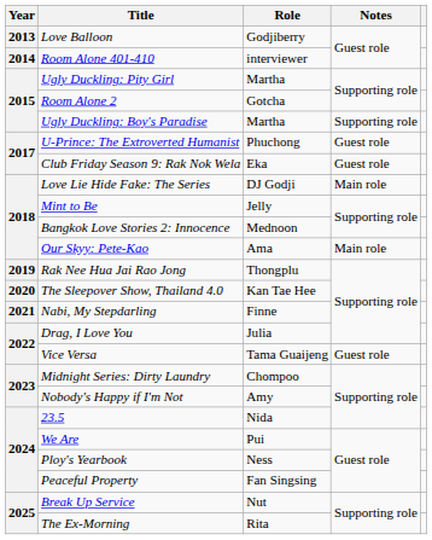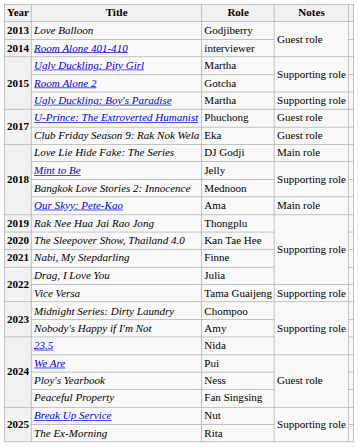 <table class="wikitable sortable plainrowheaders">
 <tr>
 <th scope="col">Year</th>
 <th scope="col">Title</th>
 <th scope="col">Role</th>
 <th scope="col" class="unsortable">Notes</th>
 <th scope="col" class="unsortable"></th>
 </tr>
 <tr>
 <th scope="row">2013</th>
 <td><em>Love Balloon</em></td>
 <td>Godjiberry</td>
 <td rowspan="2">Guest role</td>
 <td style="text-align: center;"></td>
 </tr>
 <tr>
 <th scope="row">2014</th>
 <td><em><a href='#'>Room Alone 401-410</a></em></td>
 <td>interviewer</td>
 <td style="text-align: center;"></td>
 </tr>
 <tr>
 <th scope="row" rowspan="3">2015</th>
 <td><em><a href='#'>Ugly Duckling: Pity Girl</a></em></td>
 <td>Martha</td>
 <td rowspan="2">Supporting role</td>
 <td style="text-align: center;"></td>
 </tr>
 <tr>
 <td><em><a href='#'>Room Alone 2</a></em></td>
 <td>Gotcha</td>
 <td style="text-align: center;"></td>
 </tr>
 <tr>
 <td><em><a href='#'>Ugly Duckling: Boy's Paradise</a></em></td>
 <td>Martha</td>
 <td>Supporting role</td>
 <td style="text-align: center;"></td>
 </tr>
 <tr>
 <th scope="row" rowspan="2">2017</th>
 <td><em><a href='#'>U-Prince: The Extroverted Humanist</a></em></td>
 <td>Phuchong</td>
 <td>Guest role</td>
 <td style="text-align: center;"></td>
 </tr>
 <tr>
 <td><em>Club Friday Season 9: Rak Nok Wela</em></td>
 <td>Eka</td>
 <td>Guest role</td>
 <td style="text-align: center;"></td>
 </tr>
 <tr>
 <th scope="row" rowspan="4">2018</th>
 <td><em>Love Lie Hide Fake: The Series</em></td>
 <td>DJ Godji</td>
 <td>Main role</td>
 <td style="text-align: center;"></td>
 </tr>
 <tr>
 <td><em><a href='#'>Mint to Be</a></em></td>
 <td>Jelly</td>
 <td rowspan="2">Supporting role</td>
 <td style="text-align: center;"></td>
 </tr>
 <tr>
 <td><em>Bangkok Love Stories 2: Innocence</em></td>
 <td>Mednoon</td>
 <td style="text-align: center;"></td>
 </tr>
 <tr>
 <td><em><a href='#'>Our Skyy: Pete-Kao</a></em></td>
 <td>Ama</td>
 <td>Main role</td>
 <td style="text-align: center;"></td>
 </tr>
 <tr>
 <th scope="row">2019</th>
 <td><em>Rak Nee Hua Jai Rao Jong</em></td>
 <td>Thongplu</td>
 <td rowspan="4">Supporting role</td>
 <td style="text-align: center;"></td>
 </tr>
 <tr>
 <th scope="row">2020</th>
 <td><em>The Sleepover Show, Thailand 4.0</em></td>
 <td>Kan Tae Hee</td>
 <td style="text-align: center;"></td>
 </tr>
 <tr>
 <th scope="row">2021</th>
 <td><em>Nabi, My Stepdarling</em></td>
 <td>Finne</td>
 <td style="text-align: center;"></td>
 </tr>
 <tr>
 <th scope="row" rowspan="2">2022</th>
 <td><em>Drag, I Love You</em></td>
 <td>Julia</td>
 <td style="text-align: center;"></td>
 </tr>
 <tr>
 <td><em>Vice Versa</em></td>
 <td>Tama Guaijeng</td>
-<td>Guest role</td>
+<td>Supporting role</td>
 <td style="text-align: center;"></td>
 </tr>
 <tr>
 <th scope="row" rowspan="2">2023</th>
 <td><em>Midnight Series: Dirty Laundry</em></td>
 <td>Chompoo</td>
 <td rowspan="3">Supporting role</td>
 <td style="text-align: center;"></td>
 </tr>
 <tr>
 <td><em>Nobody's Happy if I'm Not</em></td>
 <td>Amy</td>
 <td style="text-align: center;"></td>
 </tr>
 <tr>
 <th scope="row" rowspan="4">2024</th>
 <td><em><a href='#'>23.5</a></em></td>
 <td>Nida</td>
 <td style="text-align: center;"></td>
 </tr>
 <tr>
 <td><em><a href='#'>We Are</a></em></td>
 <td>Pui</td>
 <td rowspan="3">Guest role</td>
 <td style="text-align: center;"></td>
 </tr>
 <tr>
 <td><em>Ploy's Yearbook</em></td>
 <td>Ness</td>
 <td style="text-align: center;"></td>
 </tr>
 <tr>
 <td><em>Peaceful Property</em></td>
 <td>Fan Singsing</td>
 <td style="text-align: center;"></td>
 </tr>
 <tr>
 <th scope="row" rowspan=2>2025</th>
 <td><em><a href='#'>Break Up Service</a></em></td>
 <td>Nut</td>
 <td rowspan="2">Supporting role</td>
 <td style="text-align: center;"></td>
 </tr>
 <tr>
 <td><em>The Ex-Morning</em></td>
 <td>Rita</td>
 <td style="text-align: center;"></td>
 </tr>
 </table>
